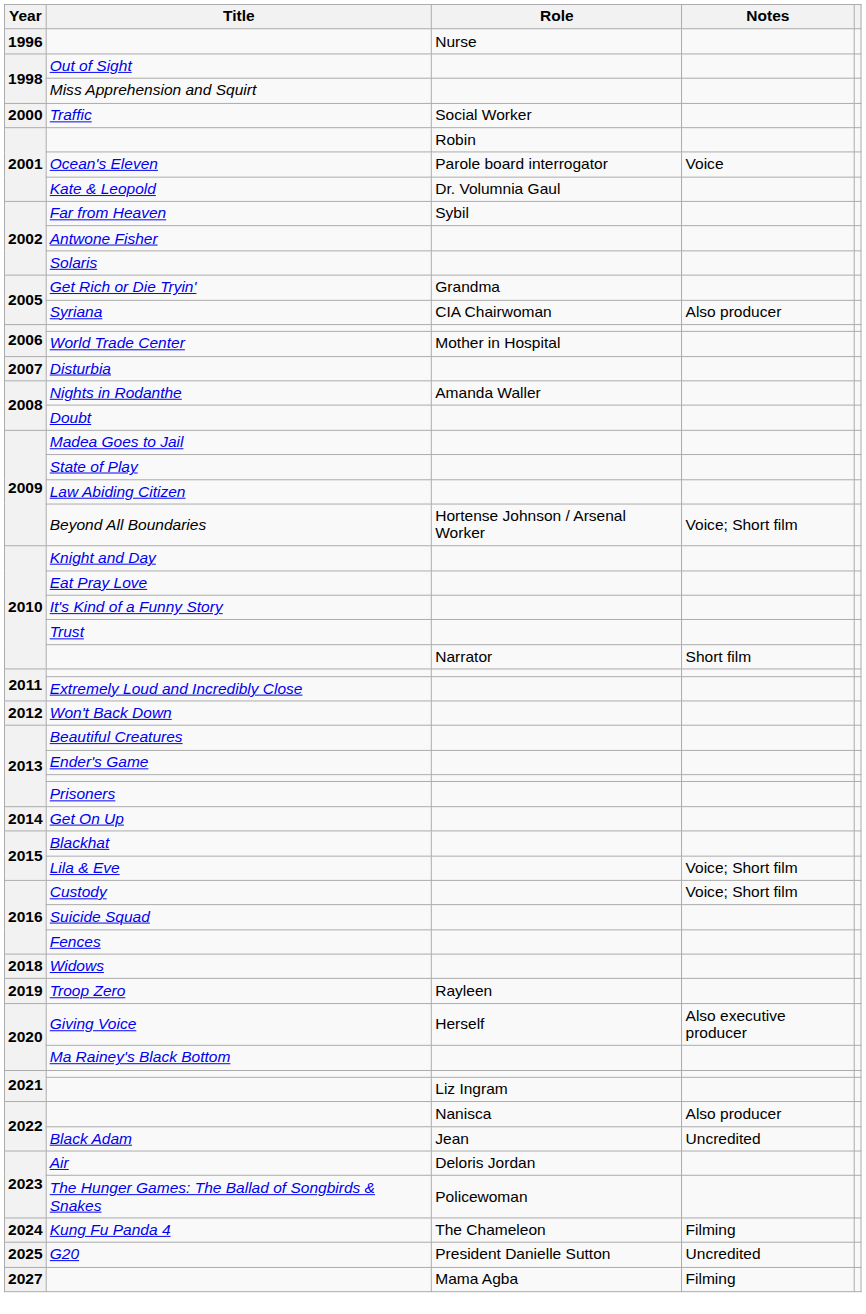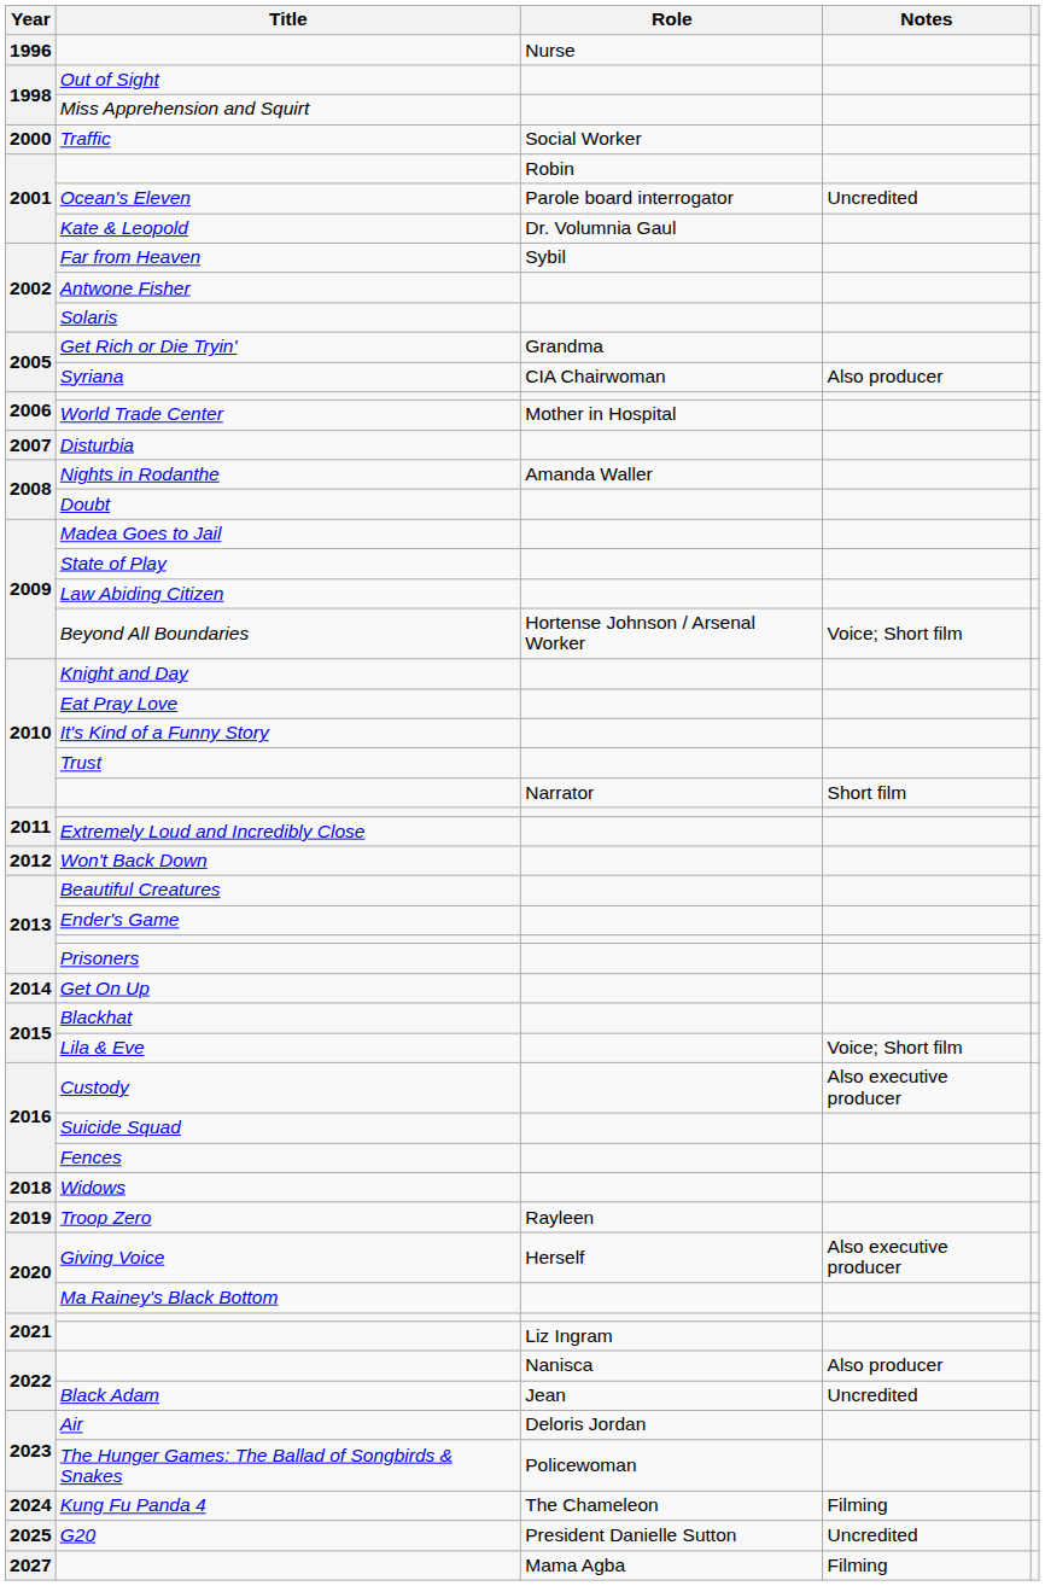 <table class="wikitable plainrowheaders sortable" style="margin-right: 0;">
 <tr>
 <th scope="col">Year</th>
 <th scope="col">Title</th>
 <th scope="col">Role</th>
 <th scope="col" class="unsortable">Notes</th>
 <th scope="col" class="unsortable"></th>
 </tr>
 <tr>
 <th scope=row>1996</th>
 <td><em></em></td>
 <td>Nurse</td>
 <td></td>
 <td style="text-align:center;"></td>
 </tr>
 <tr>
 <th scope=row rowspan="2">1998</th>
 <td><em><a href='#'>Out of Sight</a></em></td>
 <td></td>
 <td></td>
 <td style="text-align:center;"></td>
 </tr>
 <tr>
 <td><em>Miss Apprehension and Squirt</em></td>
 <td></td>
 <td></td>
 <td style="text-align:center;"></td>
 </tr>
 <tr>
 <th scope=row>2000</th>
 <td><em><a href='#'>Traffic</a></em></td>
 <td>Social Worker</td>
 <td></td>
 <td style="text-align:center;"></td>
 </tr>
 <tr>
 <th scope=row rowspan="3">2001</th>
 <td><em></em></td>
 <td>Robin</td>
 <td></td>
 <td style="text-align:center;"></td>
 </tr>
 <tr>
 <td><em><a href='#'>Ocean's Eleven</a></em></td>
 <td>Parole board interrogator</td>
-<td>Voice</td>
+<td>Uncredited</td>
 <td style="text-align:center;"></td>
 </tr>
 <tr>
 <td><em><a href='#'>Kate & Leopold</a></em></td>
 <td>Dr. Volumnia Gaul</td>
 <td></td>
 <td style="text-align:center;"></td>
 </tr>
 <tr>
 <th scope=row rowspan="3">2002</th>
 <td><em><a href='#'>Far from Heaven</a></em></td>
 <td>Sybil</td>
 <td></td>
 <td style="text-align:center;"></td>
 </tr>
 <tr>
 <td><em><a href='#'>Antwone Fisher</a></em></td>
 <td></td>
 <td></td>
 <td style="text-align:center;"></td>
 </tr>
 <tr>
 <td><em><a href='#'>Solaris</a></em></td>
 <td></td>
 <td></td>
 <td style="text-align:center;"></td>
 </tr>
 <tr>
 <th scope=row rowspan="2">2005</th>
 <td><em><a href='#'>Get Rich or Die Tryin'</a></em></td>
 <td>Grandma</td>
 <td></td>
 <td style="text-align:center;"></td>
 </tr>
 <tr>
 <td><em><a href='#'>Syriana</a></em></td>
 <td>CIA Chairwoman</td>
 <td>Also producer</td>
 <td style="text-align:center;"></td>
 </tr>
 <tr>
 <th scope=row rowspan="2">2006</th>
 <td><em></em></td>
 <td></td>
 <td></td>
 <td style="text-align:center;"></td>
 </tr>
 <tr>
 <td><em><a href='#'>World Trade Center</a></em></td>
 <td>Mother in Hospital</td>
 <td></td>
 <td style="text-align:center;"></td>
 </tr>
 <tr>
 <th scope=row>2007</th>
 <td><em><a href='#'>Disturbia</a></em></td>
 <td></td>
 <td></td>
 <td style="text-align:center;"></td>
 </tr>
 <tr>
 <th scope=row rowspan="2">2008</th>
 <td><em><a href='#'>Nights in Rodanthe</a></em></td>
 <td>Amanda Waller</td>
 <td></td>
 <td style="text-align:center;"></td>
 </tr>
 <tr>
 <td><em><a href='#'>Doubt</a></em></td>
 <td></td>
 <td></td>
 <td style="text-align:center;"></td>
 </tr>
 <tr>
 <th scope=row rowspan="4">2009</th>
 <td><em><a href='#'>Madea Goes to Jail</a></em></td>
 <td></td>
 <td></td>
 <td style="text-align:center;"></td>
 </tr>
 <tr>
 <td><em><a href='#'>State of Play</a></em></td>
 <td></td>
 <td></td>
 <td style="text-align:center;"></td>
 </tr>
 <tr>
 <td><em><a href='#'>Law Abiding Citizen</a></em></td>
 <td></td>
 <td></td>
 <td style="text-align:center;"></td>
 </tr>
 <tr>
 <td><em>Beyond All Boundaries</em></td>
 <td>Hortense Johnson / Arsenal Worker</td>
 <td>Voice; Short film</td>
 <td></td>
 </tr>
 <tr>
 <th scope=row rowspan="5">2010</th>
 <td><em><a href='#'>Knight and Day</a></em></td>
 <td></td>
 <td></td>
 <td style="text-align:center;"></td>
 </tr>
 <tr>
 <td><em><a href='#'>Eat Pray Love</a></em></td>
 <td></td>
 <td></td>
 <td style="text-align:center;"></td>
 </tr>
 <tr>
 <td><em><a href='#'>It's Kind of a Funny Story</a></em></td>
 <td></td>
 <td></td>
 <td style="text-align:center;"></td>
 </tr>
 <tr>
 <td><em><a href='#'>Trust</a></em></td>
 <td></td>
 <td></td>
 <td style="text-align:center;"></td>
 </tr>
 <tr>
 <td><em></em></td>
 <td>Narrator</td>
 <td>Short film</td>
 <td></td>
 </tr>
 <tr>
 <th scope=row rowspan="2">2011</th>
 <td><em></em></td>
 <td></td>
 <td></td>
 <td style="text-align:center;"></td>
 </tr>
 <tr>
 <td><em><a href='#'>Extremely Loud and Incredibly Close</a></em></td>
 <td></td>
 <td></td>
 <td style="text-align:center;"></td>
 </tr>
 <tr>
 <th scope=row>2012</th>
 <td><em><a href='#'>Won't Back Down</a></em></td>
 <td></td>
 <td></td>
 <td style="text-align:center;"></td>
 </tr>
 <tr>
 <th scope=row rowspan="4">2013</th>
 <td><em><a href='#'>Beautiful Creatures</a></em></td>
 <td></td>
 <td></td>
 <td style="text-align:center;"></td>
 </tr>
 <tr>
 <td><em><a href='#'>Ender's Game</a></em></td>
 <td></td>
 <td></td>
 <td style="text-align:center;"></td>
 </tr>
 <tr>
 <td><em></em></td>
 <td></td>
 <td></td>
 <td style="text-align:center;"></td>
 </tr>
 <tr>
 <td><em><a href='#'>Prisoners</a></em></td>
 <td></td>
 <td></td>
 <td style="text-align:center;"></td>
 </tr>
 <tr>
 <th scope=row>2014</th>
 <td><em><a href='#'>Get On Up</a></em></td>
 <td></td>
 <td></td>
 <td style="text-align:center;"></td>
 </tr>
 <tr>
 <th scope=row rowspan="2">2015</th>
 <td><em><a href='#'>Blackhat</a></em></td>
 <td></td>
 <td></td>
 <td style="text-align:center;"></td>
 </tr>
 <tr>
 <td><em><a href='#'>Lila & Eve</a></em></td>
 <td></td>
 <td>Voice; Short film</td>
 <td style="text-align:center;"></td>
 </tr>
 <tr>
 <th scope=row rowspan="3">2016</th>
 <td><em><a href='#'>Custody</a></em></td>
 <td></td>
-<td>Voice; Short film</td>
+<td>Also executive producer</td>
 <td style="text-align:center;"></td>
 </tr>
 <tr>
 <td><em><a href='#'>Suicide Squad</a></em></td>
 <td></td>
 <td></td>
 <td style="text-align:center;"></td>
 </tr>
 <tr>
 <td><em><a href='#'>Fences</a></em></td>
 <td></td>
 <td></td>
 <td style="text-align:center;"></td>
 </tr>
 <tr>
 <th scope="row">2018</th>
 <td><em><a href='#'>Widows</a></em></td>
 <td></td>
 <td></td>
 <td style="text-align:center;"></td>
 </tr>
 <tr>
 <th scope="row">2019</th>
 <td><em><a href='#'>Troop Zero</a></em></td>
 <td>Rayleen</td>
 <td></td>
 <td style="text-align:center;"></td>
 </tr>
 <tr>
 <th scope="row" rowspan="2">2020</th>
 <td><em><a href='#'>Giving Voice</a></em></td>
 <td>Herself</td>
 <td>Also executive producer</td>
 <td style="text-align:center;"></td>
 </tr>
 <tr>
 <td><em><a href='#'>Ma Rainey's Black Bottom</a></em></td>
 <td></td>
 <td></td>
 <td style="text-align:center;"></td>
 </tr>
 <tr>
 <th scope="row" rowspan="2">2021</th>
 <td><em></em></td>
 <td></td>
 <td></td>
 <td style="text-align:center;"></td>
 </tr>
 <tr>
 <td><em></em></td>
 <td>Liz Ingram</td>
 <td></td>
 <td style="text-align:center;"></td>
 </tr>
 <tr>
 <th scope="row" rowspan="2">2022</th>
 <td><em></em></td>
 <td>Nanisca</td>
 <td>Also producer</td>
 <td style="text-align:center;"></td>
 </tr>
 <tr>
 <td><em><a href='#'>Black Adam</a></em></td>
 <td>Jean</td>
 <td>Uncredited</td>
 <td style="text-align:center;"></td>
 </tr>
 <tr>
 <th scope="row" rowspan="2">2023</th>
 <td><em><a href='#'>Air</a></em></td>
 <td>Deloris Jordan</td>
 <td></td>
 <td style="text-align:center;"></td>
 </tr>
 <tr>
 <td><em><a href='#'>The Hunger Games: The Ballad of Songbirds & Snakes</a></em></td>
 <td>Policewoman</td>
 <td></td>
 <td style="text-align:center;"><br></td>
 </tr>
 <tr>
 <th scope="row" rowspan="1">2024</th>
 <td><em><a href='#'>Kung Fu Panda 4</a></em></td>
 <td>The Chameleon</td>
 <td>Filming</td>
 <td style="text-align:center;"></td>
 </tr>
 <tr>
 <th scope="row" rowspan="1">2025</th>
 <td><a href='#'><em>G20</em></a></td>
 <td>President Danielle Sutton</td>
 <td>Uncredited</td>
 <td style="text-align:center;"></td>
 </tr>
 <tr>
 <th scope="row" rowspan="1">2027</th>
 <td></td>
 <td>Mama Agba</td>
 <td>Filming</td>
 <td style="text-align:center;"></td>
 </tr>
 </table>
